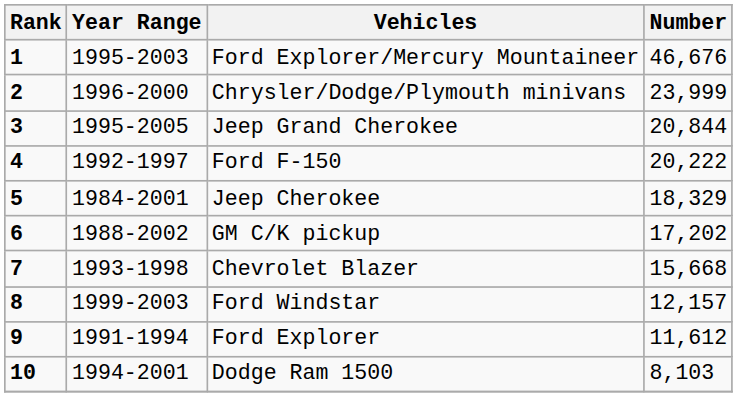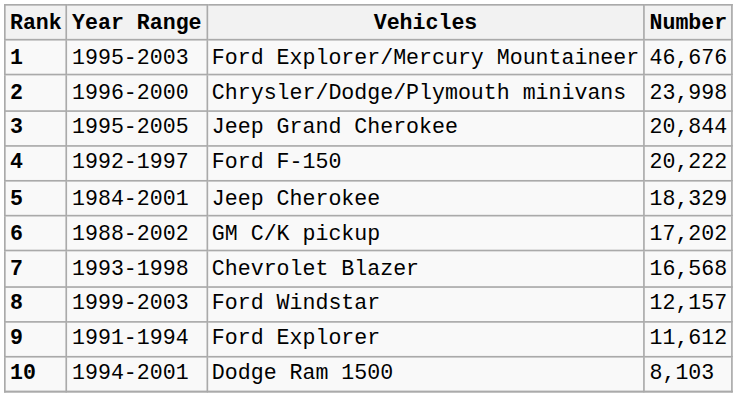 <table class="wikitable">
 <tr>
 <th>Rank</th>
 <th>Year Range</th>
 <th>Vehicles</th>
 <th>Number</th>
 </tr>
 <tr>
 <td><strong>1</strong></td>
 <td>1995-2003</td>
 <td>Ford Explorer/Mercury Mountaineer</td>
 <td>46,676</td>
 </tr>
 <tr>
 <td><strong>2</strong></td>
 <td>1996-2000</td>
 <td>Chrysler/Dodge/Plymouth minivans</td>
-<td>23,999</td>
+<td>23,998</td>
 </tr>
 <tr>
 <td><strong>3</strong></td>
 <td>1995-2005</td>
 <td>Jeep Grand Cherokee</td>
 <td>20,844</td>
 </tr>
 <tr>
 <td><strong>4</strong></td>
 <td>1992-1997</td>
 <td>Ford F-150</td>
 <td>20,222</td>
 </tr>
 <tr>
 <td><strong>5</strong></td>
 <td>1984-2001</td>
 <td>Jeep Cherokee</td>
 <td>18,329</td>
 </tr>
 <tr>
 <td><strong>6</strong></td>
 <td>1988-2002</td>
 <td>GM C/K pickup</td>
 <td>17,202</td>
 </tr>
 <tr>
 <td><strong>7</strong></td>
 <td>1993-1998</td>
 <td>Chevrolet Blazer</td>
-<td>15,668</td>
+<td>16,568</td>
 </tr>
 <tr>
 <td><strong>8</strong></td>
 <td>1999-2003</td>
 <td>Ford Windstar</td>
 <td>12,157</td>
 </tr>
 <tr>
 <td><strong>9</strong></td>
 <td>1991-1994</td>
 <td>Ford Explorer</td>
 <td>11,612</td>
 </tr>
 <tr>
 <td><strong>10</strong></td>
 <td>1994-2001</td>
 <td>Dodge Ram 1500</td>
 <td>8,103</td>
 </tr>
 <tr>
 </tr>
 </table>
